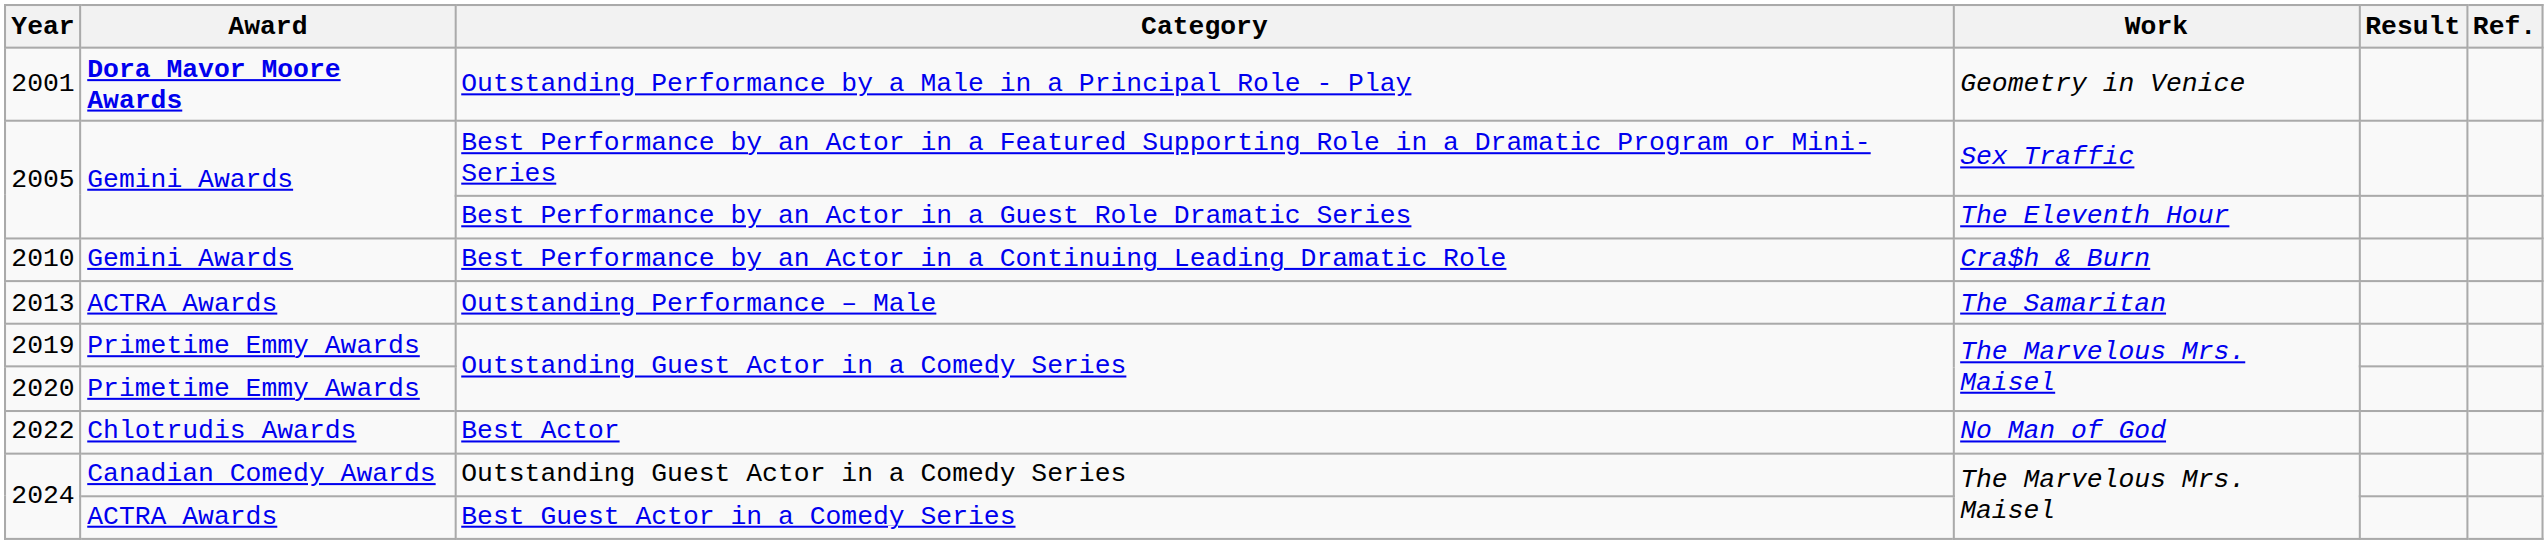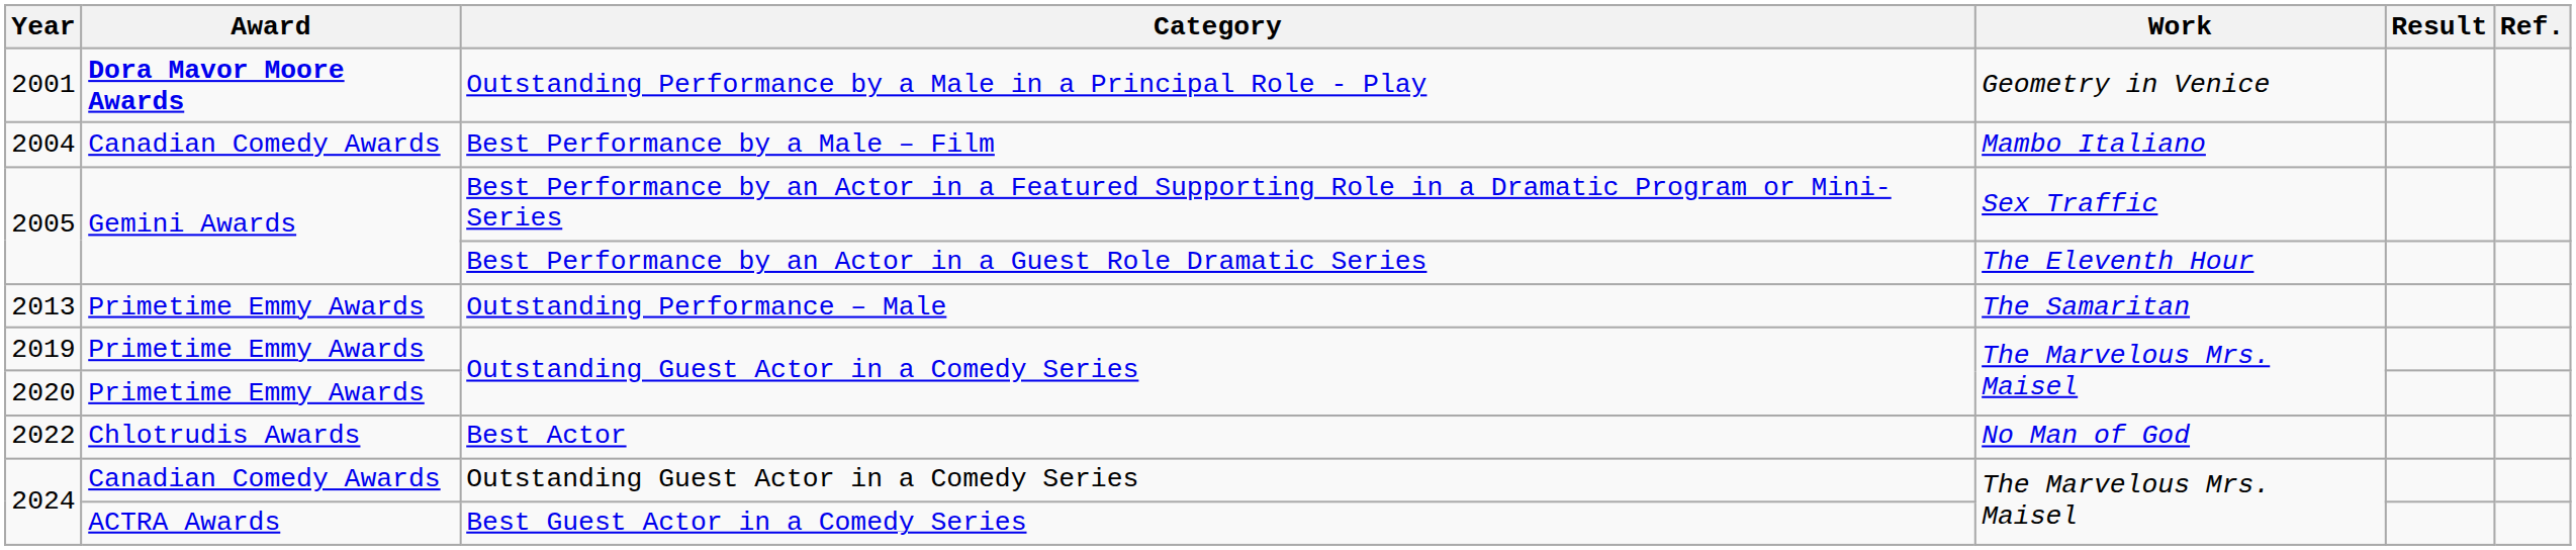 <table class="wikitable">
 <tr>
 <th>Year</th>
 <th>Award</th>
 <th>Category</th>
 <th>Work</th>
 <th>Result</th>
 <th>Ref.</th>
 </tr>
 <tr>
 <td>2001</td>
 <td><strong><a href='#'>Dora Mavor Moore Awards</a></strong></td>
 <td><a href='#'>Outstanding Performance by a Male in a Principal Role - Play</a></td>
 <td><em>Geometry in Venice</em></td>
 <td></td>
 <td align="center"></td>
 </tr>
 <tr>
+<td>2004</td>
+<td><a href='#'>Canadian Comedy Awards</a></td>
+<td><a href='#'>Best Performance by a Male – Film</a></td>
+<td><em><a href='#'>Mambo Italiano</a></em></td>
+<td></td>
+<td align="center"></td>
+</tr>
+<tr>
 <td rowspan="2">2005</td>
 <td rowspan="2"><a href='#'>Gemini Awards</a></td>
 <td><a href='#'>Best Performance by an Actor in a Featured Supporting Role in a Dramatic Program or Mini-Series</a></td>
 <td><em><a href='#'>Sex Traffic</a></em></td>
 <td></td>
 <td align="center"></td>
 </tr>
 <tr>
 <td><a href='#'>Best Performance by an Actor in a Guest Role Dramatic Series</a></td>
 <td><em><a href='#'>The Eleventh Hour</a></em></td>
 <td></td>
 <td align="center"></td>
 </tr>
 <tr>
-<td>2010</td>
-<td><a href='#'>Gemini Awards</a></td>
-<td><a href='#'>Best Performance by an Actor in a Continuing Leading Dramatic Role</a></td>
-<td><em><a href='#'>Cra$h & Burn</a></em></td>
-<td></td>
-<td align="center"></td>
-</tr>
-<tr>
 <td>2013</td>
-<td><a href='#'>ACTRA Awards</a></td>
+<td><a href='#'>Primetime Emmy Awards</a></td>
 <td><a href='#'>Outstanding Performance – Male</a></td>
 <td><em><a href='#'>The Samaritan</a></em></td>
 <td></td>
 <td align="center"></td>
 </tr>
 <tr>
 <td>2019</td>
 <td><a href='#'>Primetime Emmy Awards</a></td>
 <td rowspan="2"><a href='#'>Outstanding Guest Actor in a Comedy Series</a></td>
 <td rowspan="2"><em><a href='#'>The Marvelous Mrs. Maisel</a></em></td>
 <td></td>
 <td align="center"></td>
 </tr>
 <tr>
 <td>2020</td>
 <td><a href='#'>Primetime Emmy Awards</a></td>
 <td></td>
 <td align="center"></td>
 </tr>
 <tr>
 <td>2022</td>
 <td><a href='#'>Chlotrudis Awards</a></td>
 <td><a href='#'>Best Actor</a></td>
 <td><em><a href='#'>No Man of God</a></em></td>
 <td></td>
 <td align="center"></td>
 </tr>
 <tr>
 <td rowspan="2">2024</td>
 <td><a href='#'>Canadian Comedy Awards</a></td>
 <td>Outstanding Guest Actor in a Comedy Series</td>
 <td rowspan="2"><em>The Marvelous Mrs. Maisel</em></td>
 <td></td>
 <td align="center"></td>
 </tr>
 <tr>
 <td><a href='#'>ACTRA Awards</a></td>
 <td><a href='#'>Best Guest Actor in a Comedy Series</a></td>
 <td></td>
 <td align="center"></td>
 </tr>
 </table>
